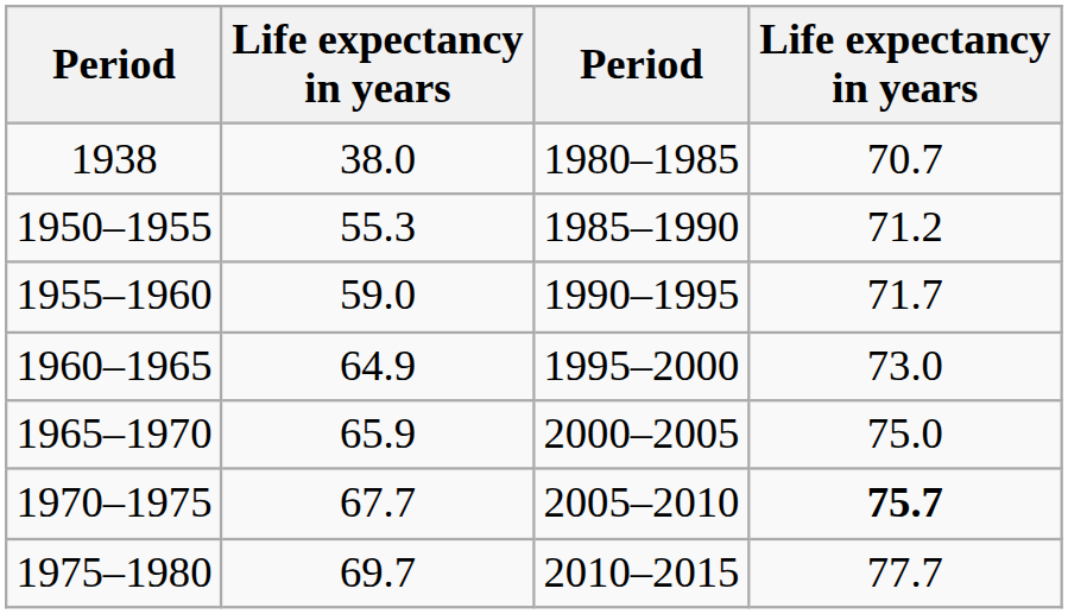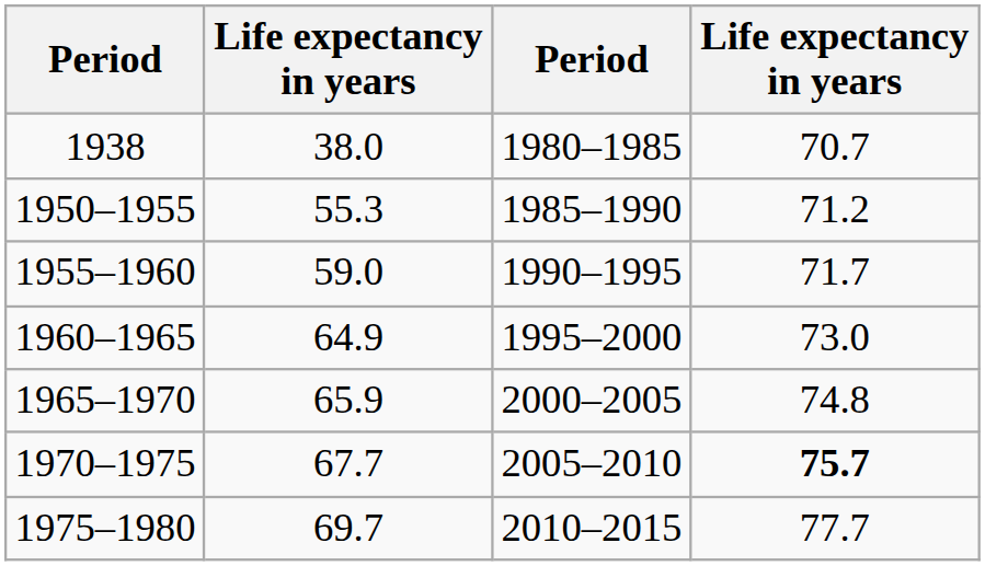 <table class="wikitable" style="text-align: center;">
 <tr>
 <th>Period</th>
 <th>Life expectancy<br>in years</th>
 <th>Period</th>
 <th>Life expectancy<br>in years</th>
 </tr>
 <tr>
 <td>1938</td>
 <td>38.0</td>
 <td>1980–1985</td>
 <td>70.7</td>
 </tr>
 <tr>
 <td>1950–1955</td>
 <td>55.3</td>
 <td>1985–1990</td>
 <td>71.2</td>
 </tr>
 <tr>
 <td>1955–1960</td>
 <td>59.0</td>
 <td>1990–1995</td>
 <td>71.7</td>
 </tr>
 <tr>
 <td>1960–1965</td>
 <td>64.9</td>
 <td>1995–2000</td>
 <td>73.0</td>
 </tr>
 <tr>
 <td>1965–1970</td>
 <td>65.9</td>
 <td>2000–2005</td>
-<td>75.0</td>
+<td>74.8</td>
 </tr>
 <tr>
 <td>1970–1975</td>
 <td>67.7</td>
 <td>2005–2010</td>
 <td><strong>75.7</strong></td>
 </tr>
 <tr>
 <td>1975–1980</td>
 <td>69.7</td>
 <td>2010–2015</td>
 <td>77.7</td>
 </tr>
 </table>
